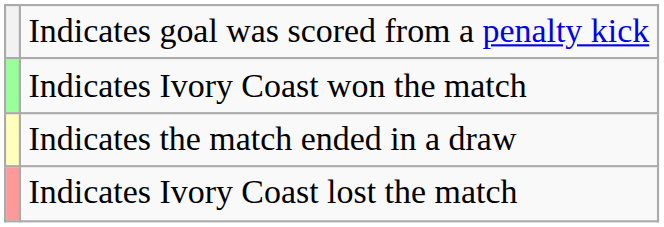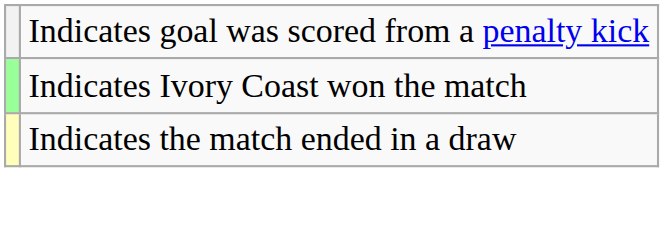 <table class="wikitable plainrowheaders">
 <tr>
 <th scope=row style="text-align:center"></th>
 <td>Indicates goal was scored from a <a href='#'>penalty kick</a></td>
 </tr>
 <tr>
 <th scope="row" style="text-align:center; background:#9F9"></th>
 <td>Indicates Ivory Coast won the match</td>
 </tr>
 <tr>
 <th scope="row" style="text-align:center; background:#ffb"></th>
 <td>Indicates the match ended in a draw</td>
 </tr>
-<tr>
-<th scope="row" style="text-align:center; background:#F99"></th>
-<td>Indicates Ivory Coast lost the match</td>
-</tr>
 </table>
